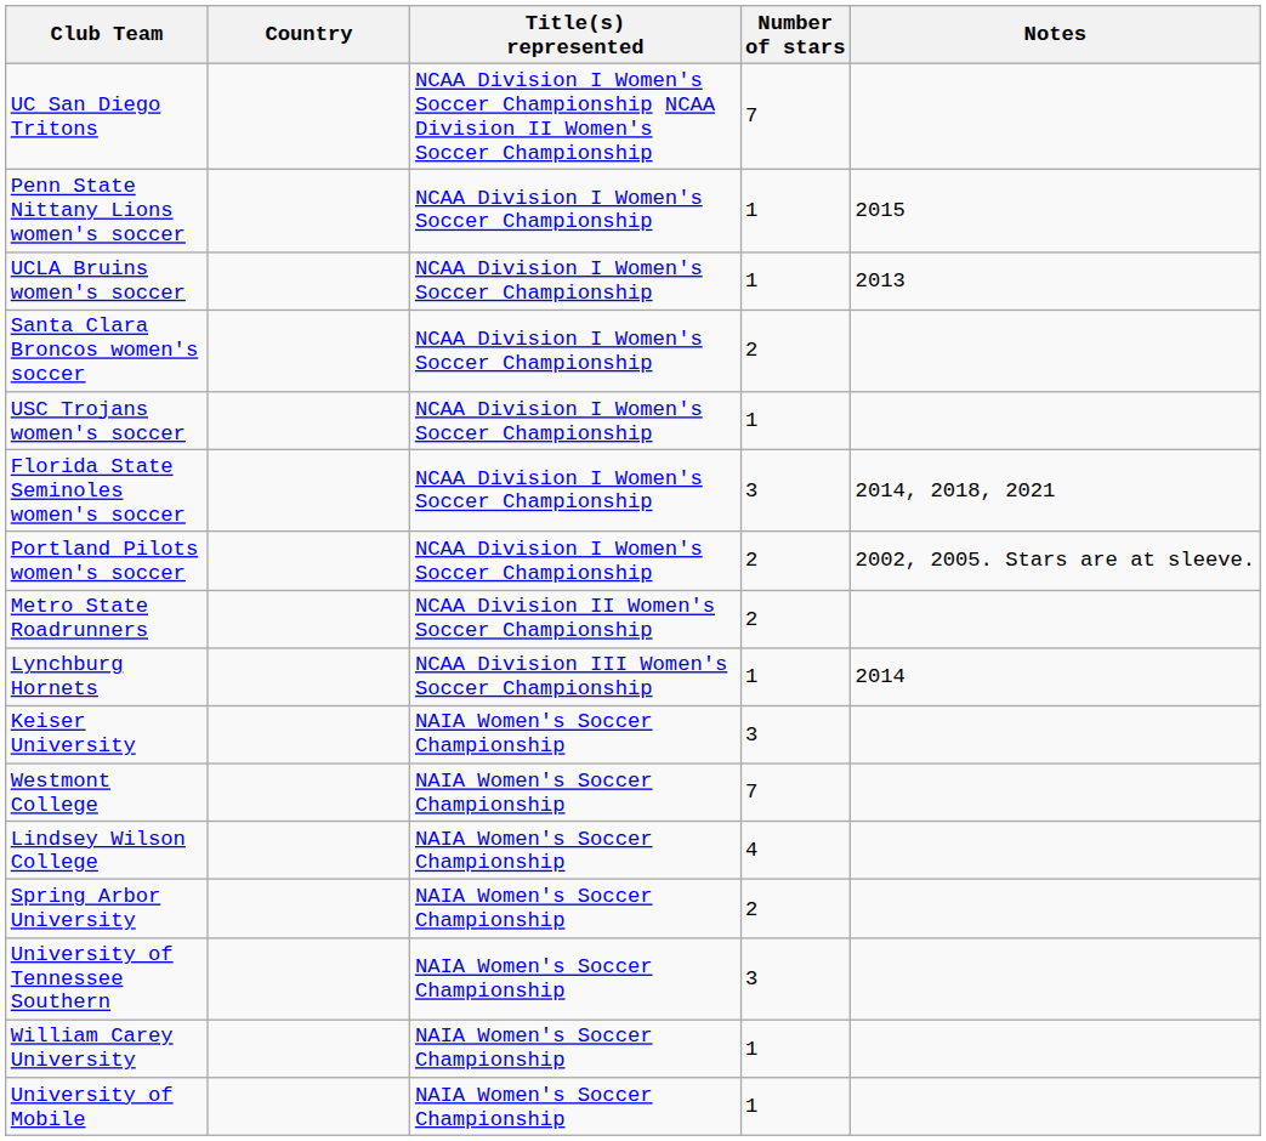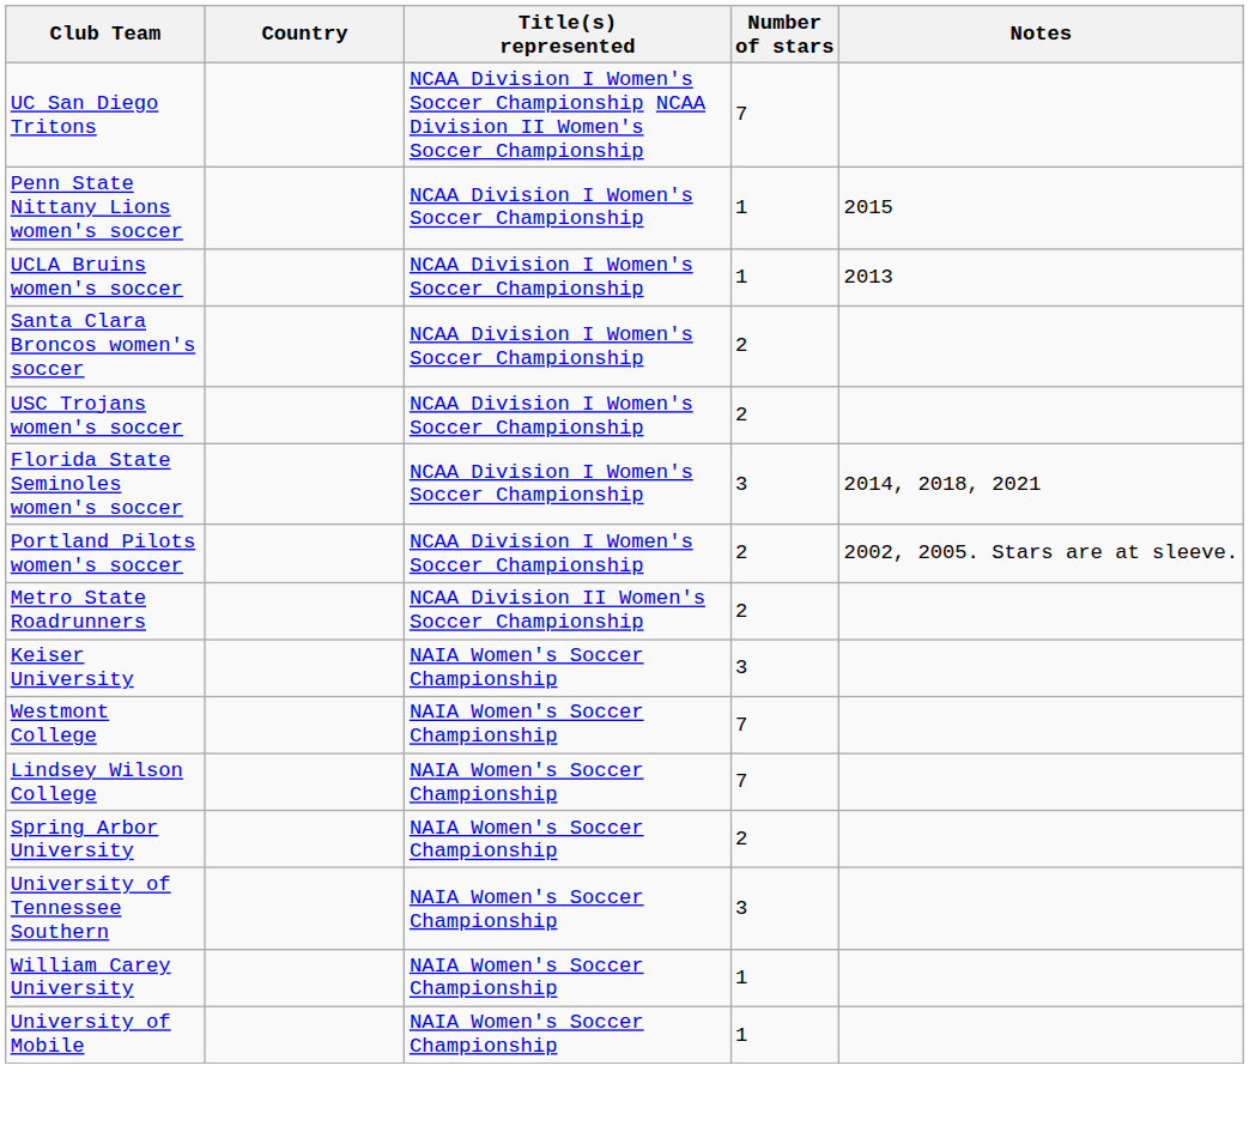 <table class="wikitable sortable">
 <tr>
 <th width=120>Club Team</th>
 <th width=120>Country</th>
 <th width=200>Title(s)<br>represented</th>
 <th>Number<br>of stars</th>
 <th class="unsortable">Notes</th>
 </tr>
 <tr>
 <td><a href='#'>UC San Diego Tritons</a></td>
 <td></td>
 <td><a href='#'>NCAA Division I Women's Soccer Championship</a> <a href='#'>NCAA Division II Women's Soccer Championship</a></td>
 <td>7</td>
 <td></td>
 </tr>
 <tr>
 <td><a href='#'>Penn State Nittany Lions women's soccer</a></td>
 <td></td>
 <td><a href='#'>NCAA Division I Women's Soccer Championship</a></td>
 <td>1</td>
 <td>2015</td>
 </tr>
 <tr>
 <td><a href='#'>UCLA Bruins women's soccer</a></td>
 <td></td>
 <td><a href='#'>NCAA Division I Women's Soccer Championship</a></td>
 <td>1</td>
 <td>2013</td>
 </tr>
 <tr>
 <td><a href='#'>Santa Clara Broncos women's soccer</a></td>
 <td></td>
 <td><a href='#'>NCAA Division I Women's Soccer Championship</a></td>
 <td>2</td>
 <td></td>
 </tr>
 <tr>
 <td><a href='#'>USC Trojans women's soccer</a></td>
 <td></td>
 <td><a href='#'>NCAA Division I Women's Soccer Championship</a></td>
-<td>1</td>
+<td>2</td>
 <td></td>
 </tr>
 <tr>
 <td><a href='#'>Florida State Seminoles women's soccer</a></td>
 <td></td>
 <td><a href='#'>NCAA Division I Women's Soccer Championship</a></td>
 <td>3</td>
 <td>2014, 2018, 2021</td>
 </tr>
 <tr>
 <td><a href='#'>Portland Pilots women's soccer</a></td>
 <td></td>
 <td><a href='#'>NCAA Division I Women's Soccer Championship</a></td>
 <td>2</td>
 <td>2002, 2005. Stars are at sleeve.</td>
 </tr>
 <tr>
 <td><a href='#'>Metro State Roadrunners</a></td>
 <td></td>
 <td><a href='#'>NCAA Division II Women's Soccer Championship</a></td>
 <td>2</td>
 <td></td>
 </tr>
 <tr>
-<td><a href='#'>Lynchburg Hornets</a></td>
-<td></td>
-<td><a href='#'>NCAA Division III Women's Soccer Championship</a></td>
-<td>1</td>
-<td>2014</td>
-</tr>
-<tr>
 <td><a href='#'>Keiser University</a></td>
 <td></td>
 <td><a href='#'>NAIA Women's Soccer Championship</a></td>
 <td>3</td>
 <td></td>
 </tr>
 <tr>
 <td><a href='#'>Westmont College</a></td>
 <td></td>
 <td><a href='#'>NAIA Women's Soccer Championship</a></td>
 <td>7</td>
 <td></td>
 </tr>
 <tr>
 <td><a href='#'>Lindsey Wilson College</a></td>
 <td></td>
 <td><a href='#'>NAIA Women's Soccer Championship</a></td>
-<td>4</td>
+<td>7</td>
 <td></td>
 </tr>
 <tr>
 <td><a href='#'>Spring Arbor University</a></td>
 <td></td>
 <td><a href='#'>NAIA Women's Soccer Championship</a></td>
 <td>2</td>
 <td></td>
 </tr>
 <tr>
 <td><a href='#'>University of Tennessee Southern</a></td>
 <td></td>
 <td><a href='#'>NAIA Women's Soccer Championship</a></td>
 <td>3</td>
 <td></td>
 </tr>
 <tr>
 <td><a href='#'>William Carey University</a></td>
 <td></td>
 <td><a href='#'>NAIA Women's Soccer Championship</a></td>
 <td>1</td>
 <td></td>
 </tr>
 <tr>
 <td><a href='#'>University of Mobile</a></td>
 <td></td>
 <td><a href='#'>NAIA Women's Soccer Championship</a></td>
 <td>1</td>
 <td></td>
 </tr>
 </table>
